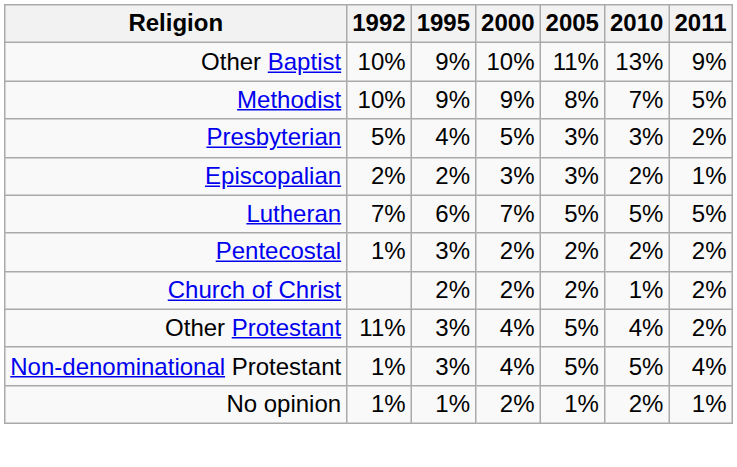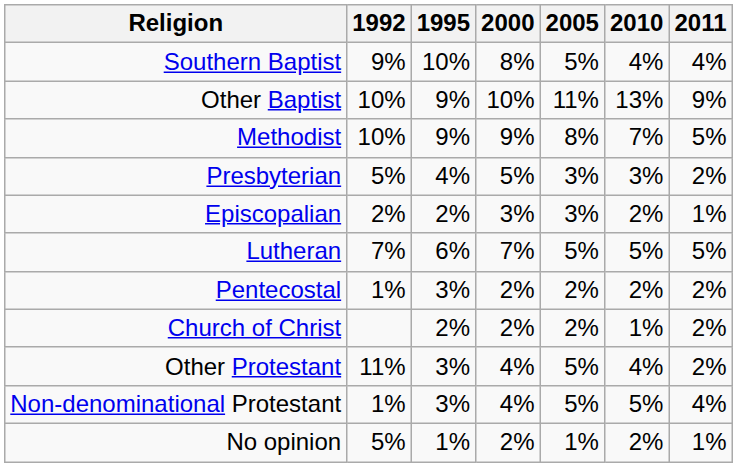 <table class="wikitable" style="text-align:right">
 <tr>
 <th scope="col">Religion</th>
 <th scope="col">1992</th>
 <th scope="col">1995</th>
 <th scope="col">2000</th>
 <th scope="col">2005</th>
 <th scope="col">2010</th>
 <th scope="col">2011</th>
+</tr>
+<tr>
+<td><a href='#'>Southern Baptist</a></td>
+<td>9%</td>
+<td>10%</td>
+<td>8%</td>
+<td>5%</td>
+<td>4%</td>
+<td>4%</td>
 </tr>
 <tr>
 <td>Other <a href='#'>Baptist</a></td>
 <td>10%</td>
 <td>9%</td>
 <td>10%</td>
 <td>11%</td>
 <td>13%</td>
 <td>9%</td>
 </tr>
 <tr>
 <td><a href='#'>Methodist</a></td>
 <td>10%</td>
 <td>9%</td>
 <td>9%</td>
 <td>8%</td>
 <td>7%</td>
 <td>5%</td>
 </tr>
 <tr>
 <td><a href='#'>Presbyterian</a></td>
 <td>5%</td>
 <td>4%</td>
 <td>5%</td>
 <td>3%</td>
 <td>3%</td>
 <td>2%</td>
 </tr>
 <tr>
 <td><a href='#'>Episcopalian</a></td>
 <td>2%</td>
 <td>2%</td>
 <td>3%</td>
 <td>3%</td>
 <td>2%</td>
 <td>1%</td>
 </tr>
 <tr>
 <td><a href='#'>Lutheran</a></td>
 <td>7%</td>
 <td>6%</td>
 <td>7%</td>
 <td>5%</td>
 <td>5%</td>
 <td>5%</td>
 </tr>
 <tr>
 <td><a href='#'>Pentecostal</a></td>
 <td>1%</td>
 <td>3%</td>
 <td>2%</td>
 <td>2%</td>
 <td>2%</td>
 <td>2%</td>
 </tr>
 <tr>
 <td><a href='#'>Church of Christ</a></td>
 <td></td>
 <td>2%</td>
 <td>2%</td>
 <td>2%</td>
 <td>1%</td>
 <td>2%</td>
 </tr>
 <tr>
 <td>Other <a href='#'>Protestant</a></td>
 <td>11%</td>
 <td>3%</td>
 <td>4%</td>
 <td>5%</td>
 <td>4%</td>
 <td>2%</td>
 </tr>
 <tr>
 <td><a href='#'>Non-denominational</a> Protestant</td>
 <td>1%</td>
 <td>3%</td>
 <td>4%</td>
 <td>5%</td>
 <td>5%</td>
 <td>4%</td>
 </tr>
 <tr>
 <td>No opinion</td>
-<td>1%</td>
+<td>5%</td>
 <td>1%</td>
 <td>2%</td>
 <td>1%</td>
 <td>2%</td>
 <td>1%</td>
 </tr>
 </table>
